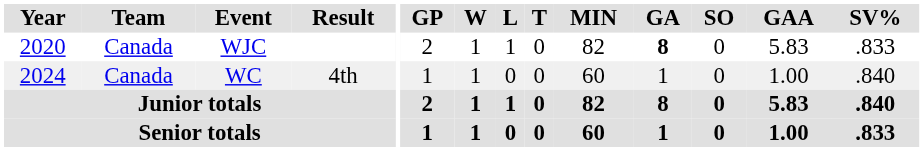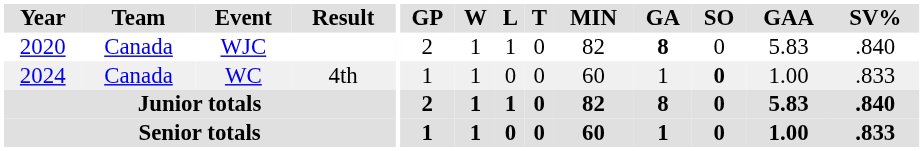 <table border="0" cellpadding="1" cellspacing="0" ID="Table3" style="text-align:center; width:40em;">
 <tr bgcolor="#e0e0e0">
 <th>Year</th>
 <th>Team</th>
 <th>Event</th>
 <th>Result</th>
 <th rowspan="99" bgcolor="#ffffff"></th>
 <th>GP</th>
 <th>W</th>
 <th>L</th>
 <th>T</th>
 <th>MIN</th>
 <th>GA</th>
 <th>SO</th>
 <th>GAA</th>
 <th>SV%</th>
 </tr>
 <tr>
 <td><a href='#'>2020</a></td>
 <td><a href='#'>Canada</a></td>
 <td><a href='#'>WJC</a></td>
 <td></td>
 <td>2</td>
 <td>1</td>
 <td>1</td>
 <td>0</td>
 <td>82</td>
 <td><strong>8</strong></td>
 <td>0</td>
 <td>5.83</td>
-<td>.833</td>
+<td>.840</td>
 </tr>
 <tr bgcolor="#f0f0f0">
 <td><a href='#'>2024</a></td>
 <td><a href='#'>Canada</a></td>
 <td><a href='#'>WC</a></td>
 <td>4th</td>
 <td>1</td>
 <td>1</td>
 <td>0</td>
 <td>0</td>
 <td>60</td>
 <td>1</td>
-<td>0</td>
+<td><strong>0</strong></td>
 <td>1.00</td>
-<td>.840</td>
+<td>.833</td>
 </tr>
 <tr bgcolor="#e0e0e0">
 <th colspan="4">Junior totals</th>
 <th>2</th>
 <th>1</th>
 <th>1</th>
 <th>0</th>
 <th>82</th>
 <th>8</th>
 <th>0</th>
 <th>5.83</th>
 <th>.840</th>
 </tr>
 <tr bgcolor="#e0e0e0">
 <th colspan="4">Senior totals</th>
 <th>1</th>
 <th>1</th>
 <th>0</th>
 <th>0</th>
 <th>60</th>
 <th>1</th>
 <th>0</th>
 <th>1.00</th>
 <th>.833</th>
 </tr>
 </table>
